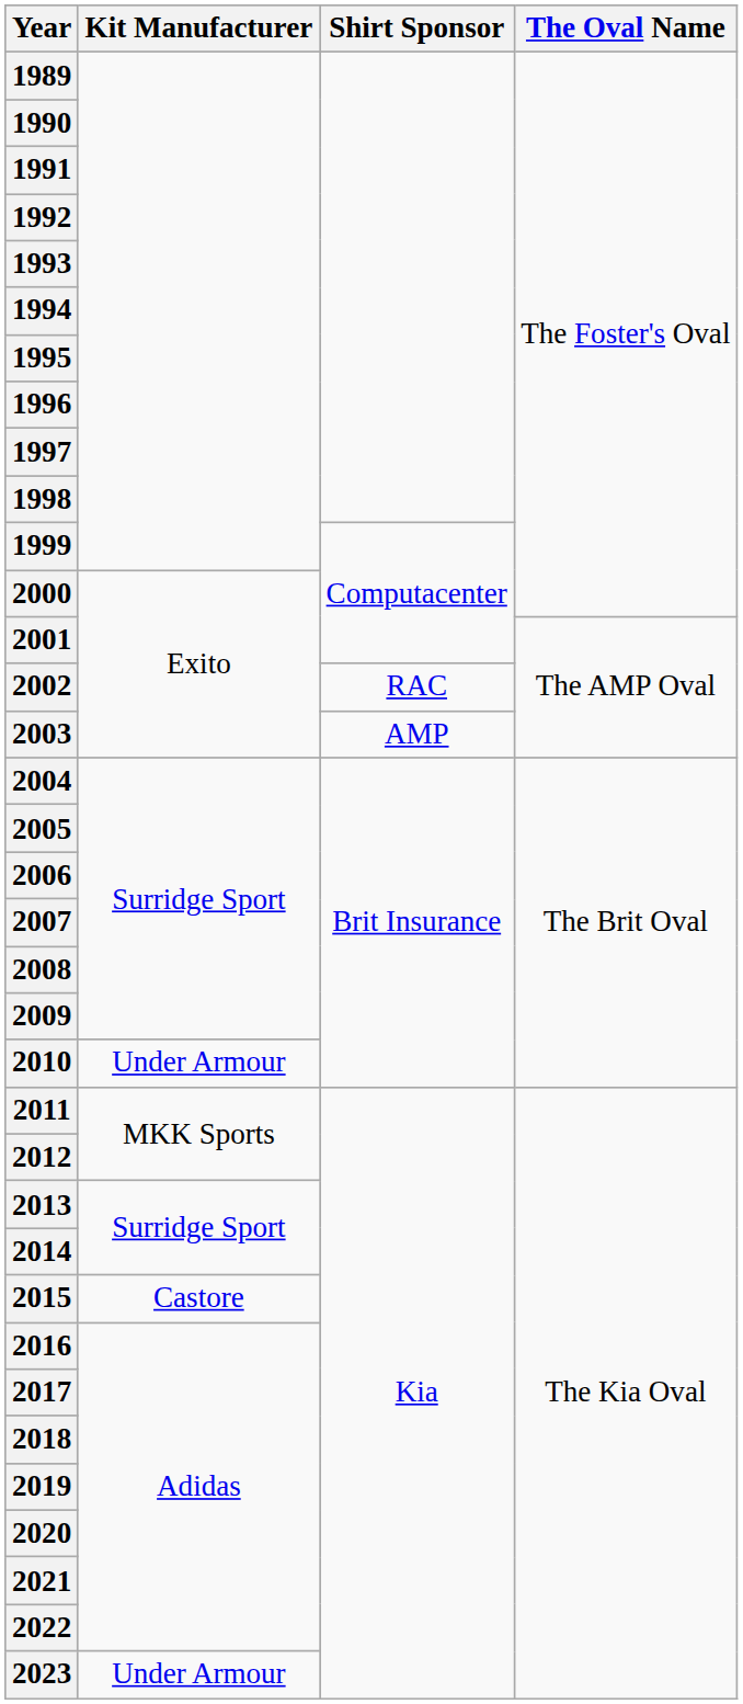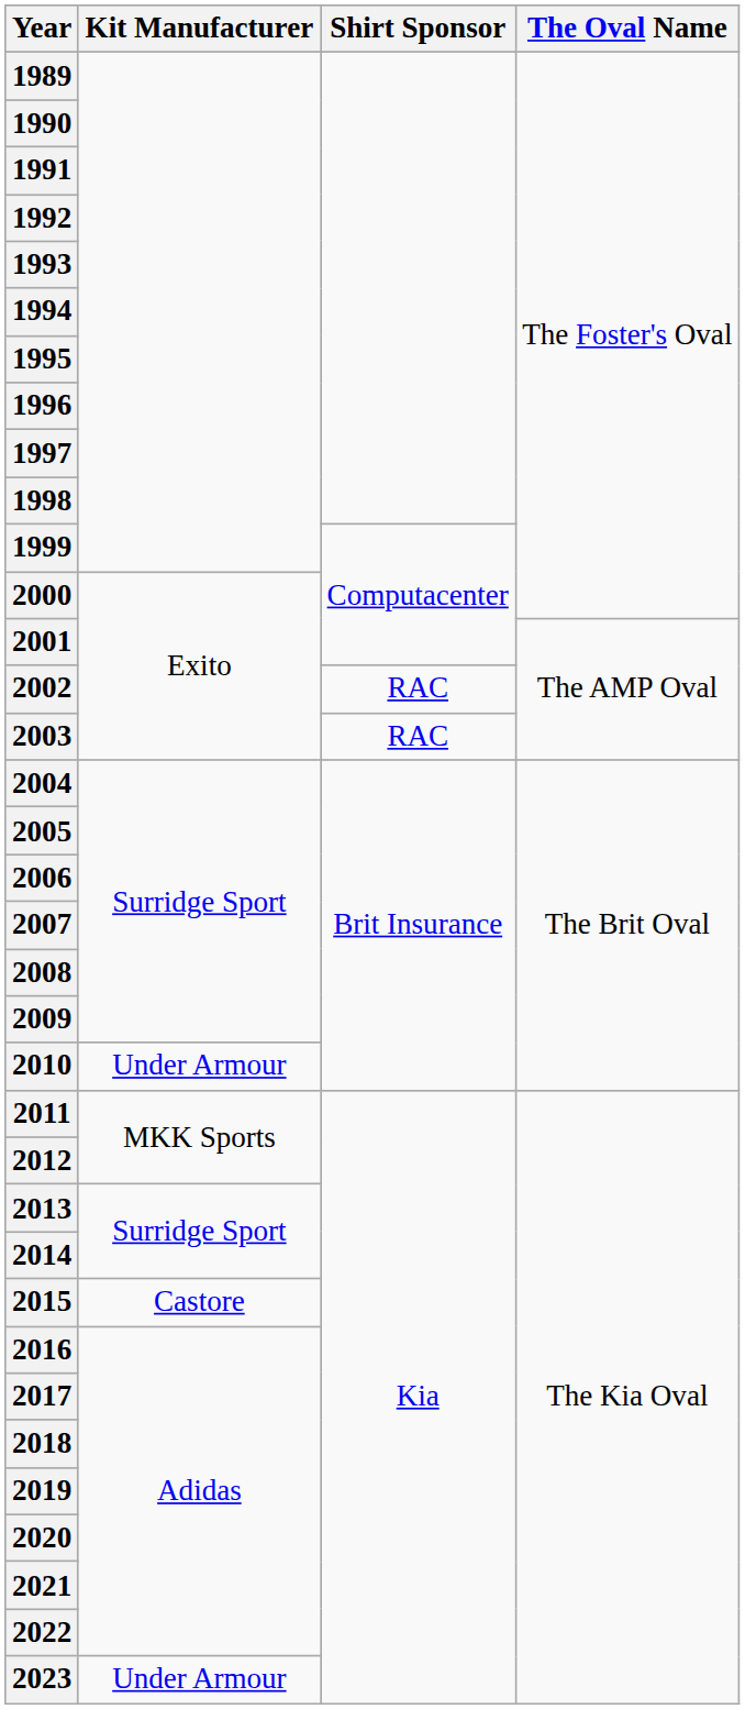 <table class="wikitable" style="text-align: center">
 <tr>
 <th>Year</th>
 <th>Kit Manufacturer</th>
 <th>Shirt Sponsor</th>
 <th><a href='#'>The Oval</a> Name</th>
 </tr>
 <tr>
 <th>1989</th>
 <td rowspan="11"></td>
 <td rowspan="10"></td>
 <td rowspan="12">The <a href='#'>Foster's</a> Oval</td>
 </tr>
 <tr>
 <th>1990</th>
 </tr>
 <tr>
 <th>1991</th>
 </tr>
 <tr>
 <th>1992</th>
 </tr>
 <tr>
 <th>1993</th>
 </tr>
 <tr>
 <th>1994</th>
 </tr>
 <tr>
 <th>1995</th>
 </tr>
 <tr>
 <th>1996</th>
 </tr>
 <tr>
 <th>1997</th>
 </tr>
 <tr>
 <th>1998</th>
 </tr>
 <tr>
 <th>1999</th>
 <td rowspan="3"><a href='#'>Computacenter</a></td>
 </tr>
 <tr>
 <th>2000</th>
 <td rowspan=4>Exito</td>
 </tr>
 <tr>
 <th>2001</th>
 <td rowspan=3>The AMP Oval</td>
 </tr>
 <tr>
 <th>2002</th>
 <td><a href='#'>RAC</a></td>
 </tr>
 <tr>
 <th>2003</th>
-<td><a href='#'>AMP</a></td>
+<td><a href='#'>RAC</a></td>
 </tr>
 <tr>
 <th>2004</th>
 <td rowspan="6"><a href='#'>Surridge Sport</a></td>
 <td rowspan="7"><a href='#'>Brit Insurance</a></td>
 <td rowspan="7">The Brit Oval</td>
 </tr>
 <tr>
 <th>2005</th>
 </tr>
 <tr>
 <th>2006</th>
 </tr>
 <tr>
 <th>2007</th>
 </tr>
 <tr>
 <th>2008</th>
 </tr>
 <tr>
 <th>2009</th>
 </tr>
 <tr>
 <th>2010</th>
 <td><a href='#'>Under Armour</a></td>
 </tr>
 <tr>
 <th>2011</th>
 <td rowspan="2">MKK Sports</td>
 <td rowspan="13"><a href='#'>Kia</a></td>
 <td rowspan="13">The Kia Oval</td>
 </tr>
 <tr>
 <th>2012</th>
 </tr>
 <tr>
 <th>2013</th>
 <td rowspan="2"><a href='#'>Surridge Sport</a></td>
 </tr>
 <tr>
 <th>2014</th>
 </tr>
 <tr>
 <th>2015</th>
 <td rowspan="1"><a href='#'>Castore</a></td>
 </tr>
 <tr>
 <th>2016</th>
 <td rowspan="7"><a href='#'>Adidas</a></td>
 </tr>
 <tr>
 <th>2017</th>
 </tr>
 <tr>
 <th>2018</th>
 </tr>
 <tr>
 <th>2019</th>
 </tr>
 <tr>
 <th>2020</th>
 </tr>
 <tr>
 <th>2021</th>
 </tr>
 <tr>
 <th>2022</th>
 </tr>
 <tr>
 <th>2023</th>
 <td><a href='#'>Under Armour</a></td>
 </tr>
 <tr>
 </tr>
 </table>
